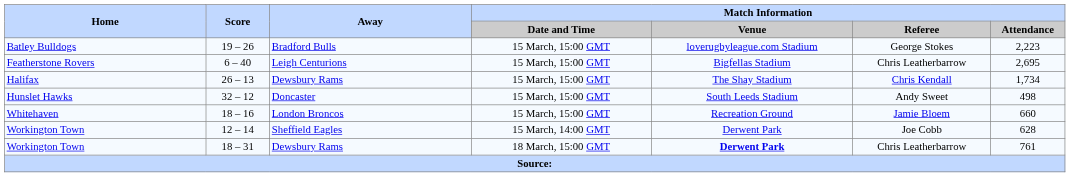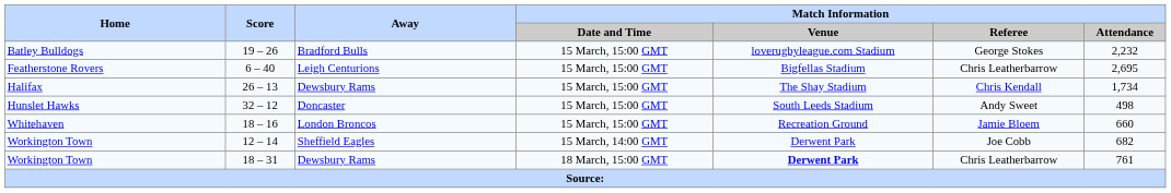 <table border="1" cellpadding="3" cellspacing="0" style="border-collapse:collapse; text-align:center; width:100%;">
 <tr style="background:#c1d8ff;">
 <th rowspan="2" style="width:19%;">Home</th>
 <th rowspan="2" style="width:6%;">Score</th>
 <th rowspan="2" style="width:19%;">Away</th>
 <th colspan=6>Match Information</th>
 </tr>
 <tr style="background:#ccc;">
 <th width=17%>Date and Time</th>
 <th width=19%>Venue</th>
 <th width=13%>Referee</th>
 <th width=7%>Attendance</th>
 </tr>
 <tr style="background:#f5faff;">
 <td align=left> <a href='#'>Batley Bulldogs</a></td>
 <td>19 – 26</td>
 <td align=left> <a href='#'>Bradford Bulls</a></td>
 <td>15 March, 15:00 <a href='#'>GMT</a></td>
 <td><a href='#'>loverugbyleague.com Stadium</a></td>
 <td>George Stokes</td>
-<td>2,223</td>
+<td>2,232</td>
 </tr>
 <tr style="background:#f5faff;">
 <td align=left> <a href='#'>Featherstone Rovers</a></td>
 <td>6 – 40</td>
 <td align=left> <a href='#'>Leigh Centurions</a></td>
 <td>15 March, 15:00 <a href='#'>GMT</a></td>
 <td><a href='#'>Bigfellas Stadium</a></td>
 <td>Chris Leatherbarrow</td>
 <td>2,695</td>
 </tr>
 <tr style="background:#f5faff;">
 <td align=left> <a href='#'>Halifax</a></td>
 <td>26 – 13</td>
 <td align=left> <a href='#'>Dewsbury Rams</a></td>
 <td>15 March, 15:00 <a href='#'>GMT</a></td>
 <td><a href='#'>The Shay Stadium</a></td>
 <td><a href='#'>Chris Kendall</a></td>
 <td>1,734</td>
 </tr>
 <tr style="background:#f5faff;">
 <td align=left> <a href='#'>Hunslet Hawks</a></td>
 <td>32 – 12</td>
 <td align=left> <a href='#'>Doncaster</a></td>
 <td>15 March, 15:00 <a href='#'>GMT</a></td>
 <td><a href='#'>South Leeds Stadium</a></td>
 <td>Andy Sweet</td>
 <td>498</td>
 </tr>
 <tr style="background:#f5faff;">
 <td align=left> <a href='#'>Whitehaven</a></td>
 <td>18 – 16</td>
 <td align=left> <a href='#'>London Broncos</a></td>
 <td>15 March, 15:00 <a href='#'>GMT</a></td>
 <td><a href='#'>Recreation Ground</a></td>
 <td><a href='#'>Jamie Bloem</a></td>
 <td>660</td>
 </tr>
 <tr style="background:#f5faff;">
 <td align=left> <a href='#'>Workington Town</a></td>
 <td>12 – 14</td>
 <td align=left> <a href='#'>Sheffield Eagles</a></td>
 <td>15 March, 14:00 <a href='#'>GMT</a></td>
 <td><a href='#'>Derwent Park</a></td>
 <td>Joe Cobb</td>
-<td>628</td>
+<td>682</td>
 </tr>
 <tr style="background:#f5faff;">
 <td align=left> <a href='#'>Workington Town</a></td>
 <td>18 – 31</td>
 <td align=left> <a href='#'>Dewsbury Rams</a></td>
 <td>18 March, 15:00 <a href='#'>GMT</a></td>
 <td><strong><a href='#'>Derwent Park</a></strong></td>
 <td>Chris Leatherbarrow</td>
 <td>761</td>
 </tr>
 <tr style="background:#c1d8ff;">
 <th colspan=12>Source:</th>
 </tr>
 </table>
